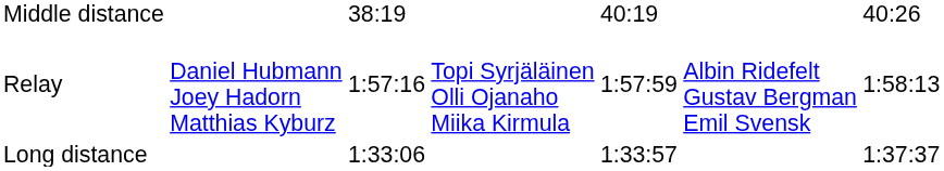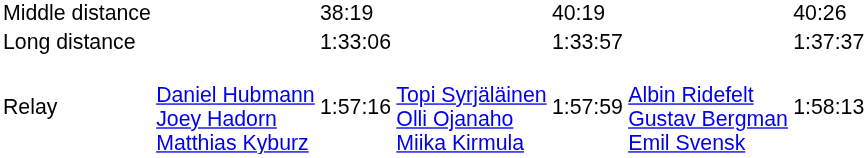 <table>
 <tr>
 <td>Middle distance</td>
 <td></td>
 <td>38:19</td>
 <td></td>
 <td>40:19</td>
 <td></td>
 <td>40:26</td>
 </tr>
 <tr>
+<td>Long distance </td>
+<td></td>
+<td>1:33:06</td>
+<td></td>
+<td>1:33:57</td>
+<td></td>
+<td>1:37:37</td>
+</tr>
+<tr>
 <td>Relay</td>
 <td><br><a href='#'>Daniel Hubmann</a><br><a href='#'>Joey Hadorn</a><br><a href='#'>Matthias Kyburz</a></td>
 <td>1:57:16</td>
 <td><br><a href='#'>Topi Syrjäläinen</a><br><a href='#'>Olli Ojanaho</a><br><a href='#'>Miika Kirmula</a></td>
 <td>1:57:59</td>
 <td><br><a href='#'>Albin Ridefelt</a><br><a href='#'>Gustav Bergman</a><br><a href='#'>Emil Svensk</a></td>
 <td>1:58:13</td>
 </tr>
-<tr>
-<td>Long distance </td>
-<td></td>
-<td>1:33:06</td>
-<td></td>
-<td>1:33:57</td>
-<td></td>
-<td>1:37:37</td>
-</tr>
 </table>
